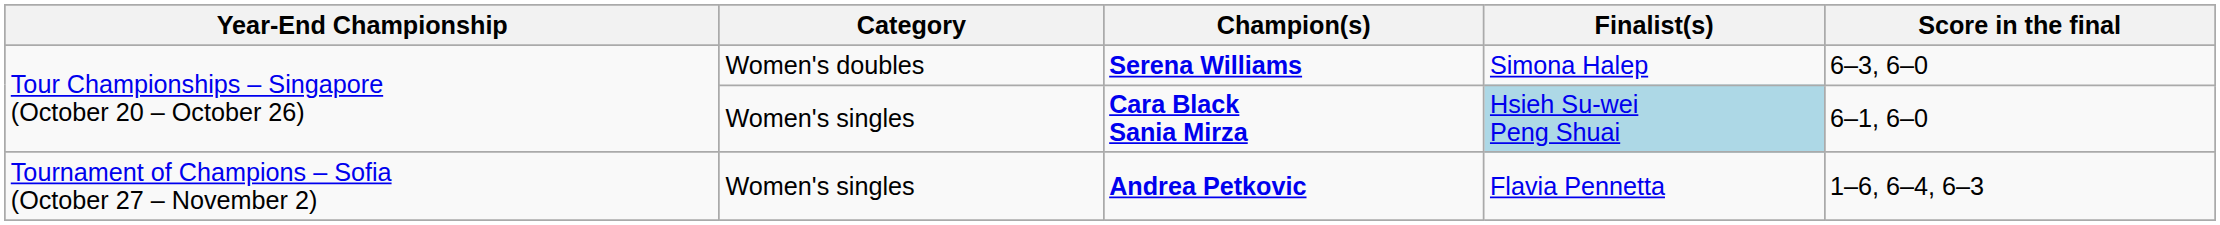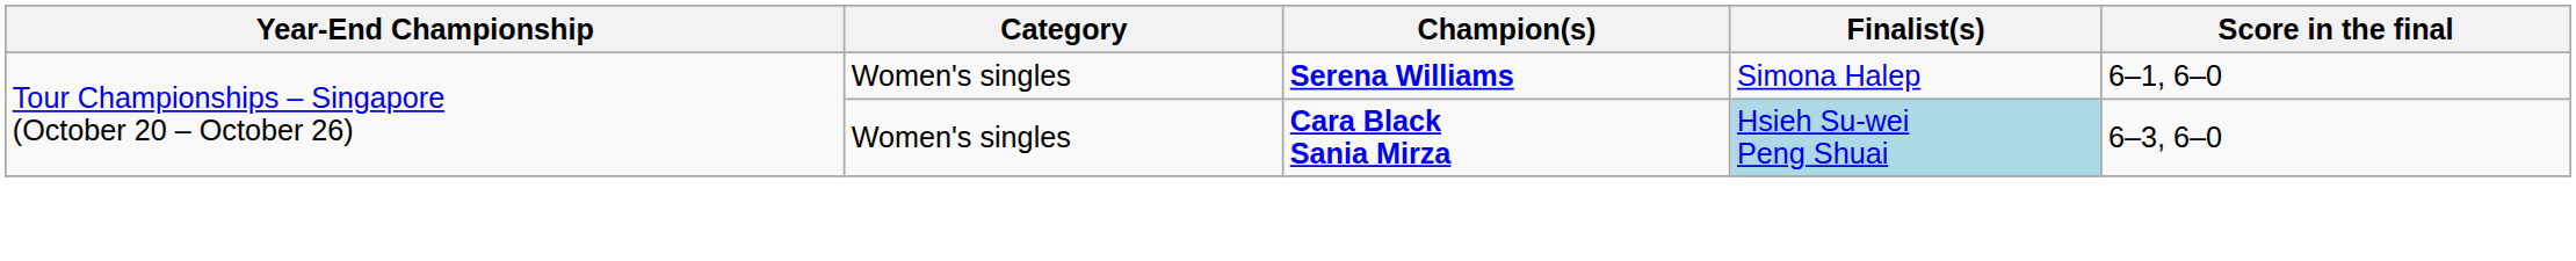 <table class="wikitable"  style="font-size:90%; width:100%;">
 <tr>
 <th>Year-End Championship</th>
 <th>Category</th>
 <th>Champion(s)</th>
 <th>Finalist(s)</th>
 <th>Score in the final</th>
 </tr>
 <tr>
 <td rowspan="2"><a href='#'>Tour Championships – Singapore</a><br>(October 20 – October 26)</td>
-<td>Women's doubles</td>
+<td>Women's singles</td>
 <td> <strong><a href='#'>Serena Williams</a></strong></td>
 <td> <a href='#'>Simona Halep</a></td>
-<td>6–3, 6–0</td>
+<td>6–1, 6–0</td>
 </tr>
 <tr>
 <td>Women's singles</td>
 <td> <strong><a href='#'>Cara Black</a></strong> <br> <strong><a href='#'>Sania Mirza</a></strong></td>
 <td style="background: lightblue;"> <a href='#'>Hsieh Su-wei</a> <br> <a href='#'>Peng Shuai</a></td>
-<td>6–1, 6–0</td>
-</tr>
-<tr>
-<td><a href='#'>Tournament of Champions – Sofia</a><br>(October 27 – November 2)</td>
-<td>Women's singles</td>
-<td> <strong><a href='#'>Andrea Petkovic</a></strong></td>
-<td> <a href='#'>Flavia Pennetta</a></td>
-<td>1–6, 6–4, 6–3</td>
+<td>6–3, 6–0</td>
 </tr>
 </table>
